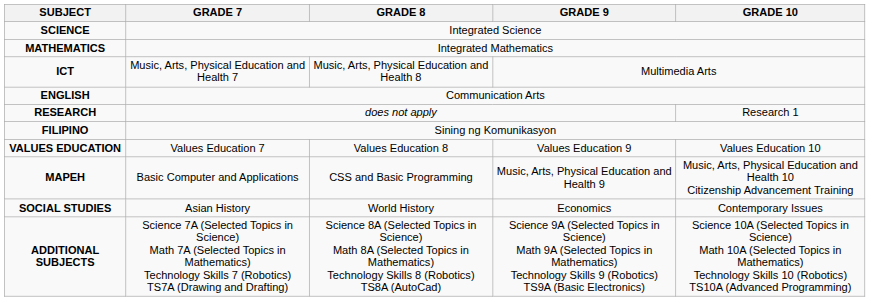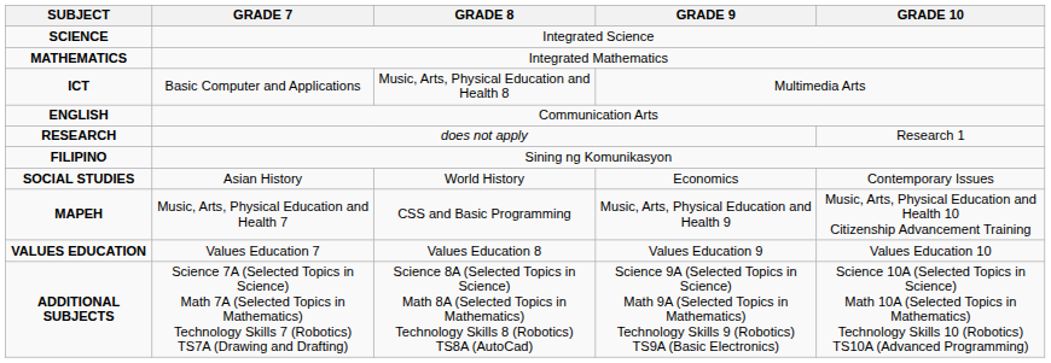 <table class="wikitable">
 <tr>
 <th align="center">SUBJECT</th>
 <th align="center">GRADE 7</th>
 <th align="center">GRADE 8</th>
 <th align="center">GRADE 9</th>
 <th align="center">GRADE 10</th>
 </tr>
 <tr>
 <td align="center"><strong>SCIENCE</strong></td>
 <td align="center" colspan="4">Integrated Science</td>
 </tr>
 <tr>
 <td align="center"><strong>MATHEMATICS</strong></td>
 <td align="center" colspan="4">Integrated Mathematics</td>
 </tr>
 <tr>
 <td align="center"><strong>ICT</strong></td>
-<td align="center">Music, Arts, Physical Education and Health 7</td>
+<td align="center">Basic Computer and Applications</td>
 <td align="center">Music, Arts, Physical Education and Health 8</td>
 <td align="center" colspan="2">Multimedia Arts</td>
 </tr>
 <tr>
 <td align="center"><strong>ENGLISH</strong></td>
 <td align="center" colspan="4">Communication Arts</td>
 </tr>
 <tr>
 <td align="center"><strong>RESEARCH</strong></td>
 <td align="center" colspan="3"><em>does not apply</em></td>
 <td align="center">Research 1</td>
 </tr>
 <tr>
 <td align="center"><strong>FILIPINO</strong></td>
 <td align="center" colspan="4">Sining ng Komunikasyon</td>
 </tr>
 <tr>
+<td align="center"><strong>SOCIAL STUDIES</strong></td>
+<td align="center">Asian History</td>
+<td align="center">World History</td>
+<td align="center">Economics</td>
+<td align="center">Contemporary Issues</td>
+</tr>
+<tr>
+<td align="center"><strong>MAPEH</strong></td>
+<td align="center">Music, Arts, Physical Education and Health 7</td>
+<td align="center">CSS and Basic Programming</td>
+<td align="center">Music, Arts, Physical Education and Health 9</td>
+<td align="center">Music, Arts, Physical Education and Health 10 <br> Citizenship Advancement Training</td>
+</tr>
+<tr>
 <td align="center"><strong>VALUES EDUCATION</strong></td>
 <td align="center">Values Education 7</td>
 <td align="center">Values Education 8</td>
 <td align="center">Values Education 9</td>
 <td align="center">Values Education 10</td>
-</tr>
-<tr>
-<td align="center"><strong>MAPEH</strong></td>
-<td align="center">Basic Computer and Applications</td>
-<td align="center">CSS and Basic Programming</td>
-<td align="center">Music, Arts, Physical Education and Health 9</td>
-<td align="center">Music, Arts, Physical Education and Health 10 <br> Citizenship Advancement Training</td>
-</tr>
-<tr>
-<td align="center"><strong>SOCIAL STUDIES</strong></td>
-<td align="center">Asian History</td>
-<td align="center">World History</td>
-<td align="center">Economics</td>
-<td align="center">Contemporary Issues</td>
 </tr>
 <tr>
 <td align="center"><strong>ADDITIONAL SUBJECTS</strong></td>
 <td align="center">Science 7A (Selected Topics in Science) <br> Math 7A (Selected Topics in Mathematics) <br> Technology Skills 7 (Robotics) <br> TS7A (Drawing and Drafting)</td>
 <td align="center">Science 8A (Selected Topics in Science) <br> Math 8A (Selected Topics in Mathematics) <br> Technology Skills 8 (Robotics) <br> TS8A (AutoCad)</td>
 <td align="center">Science 9A (Selected Topics in Science) <br> Math 9A (Selected Topics in Mathematics) <br> Technology Skills 9 (Robotics) <br> TS9A (Basic Electronics)</td>
 <td align="center">Science 10A (Selected Topics in Science) <br> Math 10A (Selected Topics in Mathematics) <br> Technology Skills 10 (Robotics) <br> TS10A (Advanced Programming)</td>
 </tr>
 </table>
